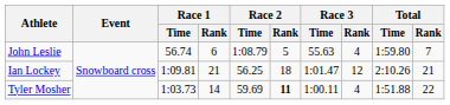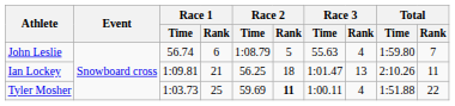 <table class="wikitable" style="font-size:90%">
 <tr>
 <th rowspan="2">Athlete</th>
 <th rowspan="2">Event</th>
 <th colspan=2>Race 1</th>
 <th colspan=2>Race 2</th>
 <th colspan=2>Race 3</th>
 <th colspan=2>Total</th>
 </tr>
 <tr style="font-size:95%">
 <th>Time</th>
 <th>Rank</th>
 <th>Time</th>
 <th>Rank</th>
 <th>Time</th>
 <th>Rank</th>
 <th>Time</th>
 <th>Rank</th>
 </tr>
 <tr align=center>
 <td align=left><a href='#'>John Leslie</a></td>
 <td align=left rowspan=3><a href='#'>Snowboard cross</a></td>
 <td>56.74</td>
 <td>6</td>
 <td>1:08.79</td>
 <td>5</td>
 <td>55.63</td>
 <td>4</td>
 <td>1:59.80</td>
 <td>7</td>
 </tr>
 <tr align=center>
 <td align=left><a href='#'>Ian Lockey</a></td>
 <td>1:09.81</td>
 <td>21</td>
 <td>56.25</td>
 <td>18</td>
 <td>1:01.47</td>
-<td>12</td>
+<td>13</td>
 <td>2:10.26</td>
-<td>21</td>
+<td>11</td>
 </tr>
 <tr align=center>
 <td align=left><a href='#'>Tyler Mosher</a></td>
 <td>1:03.73</td>
-<td>14</td>
+<td>25</td>
 <td>59.69</td>
 <td><strong>11</strong></td>
 <td>1:00.11</td>
 <td>4</td>
 <td>1:51.88</td>
 <td>22</td>
 </tr>
 </table>
